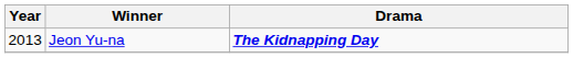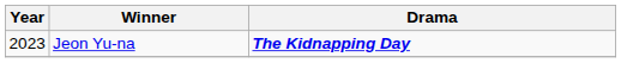 <table class="wikitable" style="width:600px">
 <tr>
 <th width="10">Year</th>
 <th>Winner</th>
 <th>Drama</th>
 </tr>
 <tr>
-<td>2013</td>
+<td>2023</td>
 <td><a href='#'>Jeon Yu-na</a></td>
 <td><strong><em><a href='#'>The Kidnapping Day</a></em></strong></td>
 </tr>
 <tr>
 </tr>
 </table>
